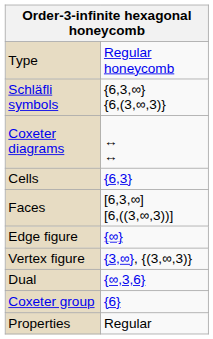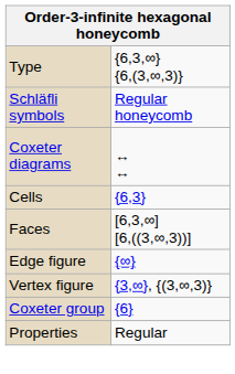 <table class="wikitable" align="right" style="margin-left:10px" width=240>
 <tr>
 <th bgcolor=#e7dcc3 colspan=2>Order-3-infinite hexagonal honeycomb</th>
 </tr>
 <tr>
 <td bgcolor=#e7dcc3>Type</td>
-<td><a href='#'>Regular honeycomb</a></td>
+<td>{6,3,∞}<br>{6,(3,∞,3)}</td>
 </tr>
 <tr>
 <td bgcolor=#e7dcc3><a href='#'>Schläfli symbols</a></td>
-<td>{6,3,∞}<br>{6,(3,∞,3)}</td>
+<td><a href='#'>Regular honeycomb</a></td>
 </tr>
 <tr>
 <td bgcolor=#e7dcc3><a href='#'>Coxeter diagrams</a></td>
 <td><br> ↔ <br> ↔ </td>
 </tr>
 <tr>
 <td bgcolor=#e7dcc3>Cells</td>
 <td><a href='#'>{6,3}</a> </td>
 </tr>
 <tr>
 <td bgcolor=#e7dcc3>Faces</td>
 <td>[6,3,∞]<br>[6,((3,∞,3))]</td>
 </tr>
 <tr>
 <td bgcolor=#e7dcc3>Edge figure</td>
 <td><a href='#'>{∞}</a></td>
 </tr>
 <tr>
 <td bgcolor=#e7dcc3>Vertex figure</td>
 <td><a href='#'>{3,∞}</a>, {(3,∞,3)}<br></td>
 </tr>
 <tr>
-<td bgcolor=#e7dcc3>Dual</td>
-<td><a href='#'>{∞,3,6}</a></td>
-</tr>
-<tr>
 <td bgcolor=#e7dcc3><a href='#'>Coxeter group</a></td>
 <td><a href='#'>{6}</a></td>
 </tr>
 <tr>
 <td bgcolor=#e7dcc3>Properties</td>
 <td>Regular</td>
 </tr>
 </table>
